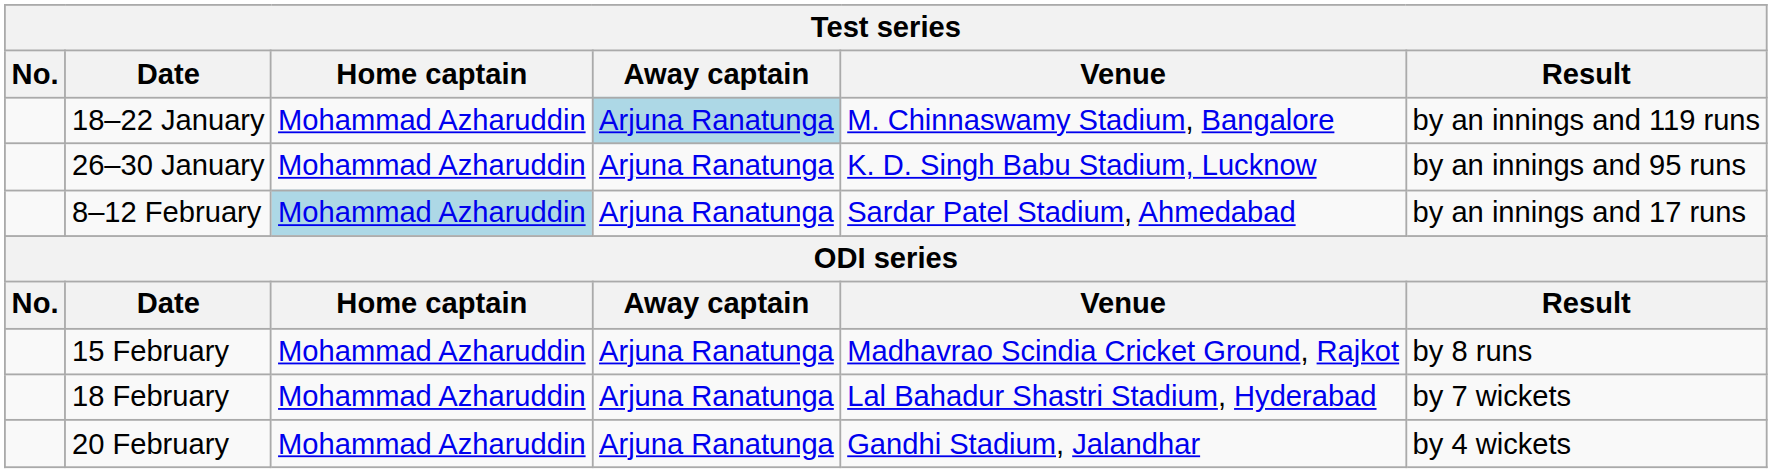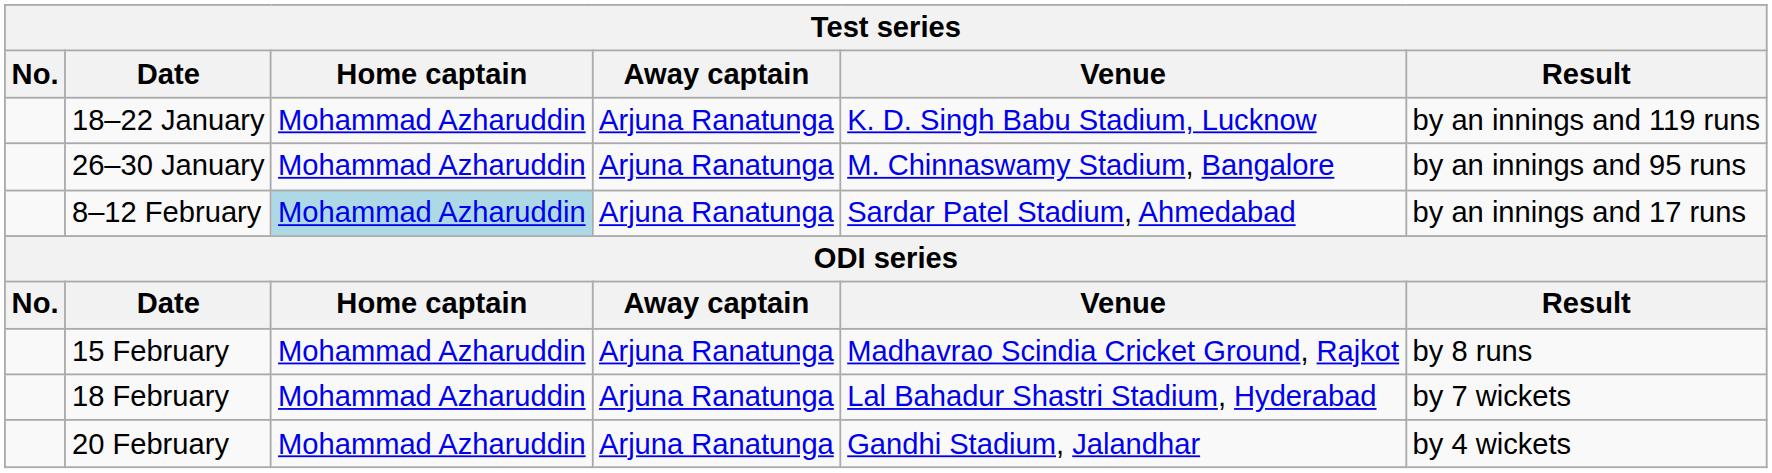 <table class="wikitable">
 <tr>
 <th colspan="9">Test series</th>
 </tr>
 <tr>
 <th>No.</th>
 <th>Date</th>
 <th>Home captain</th>
 <th>Away captain</th>
 <th>Venue</th>
 <th>Result</th>
 </tr>
 <tr>
 <td></td>
 <td>18–22 January</td>
 <td><a href='#'>Mohammad Azharuddin</a></td>
-<td style="background: lightblue;"><a href='#'>Arjuna Ranatunga</a></td>
-<td><a href='#'>M. Chinnaswamy Stadium</a>, <a href='#'>Bangalore</a></td>
+<td><a href='#'>Arjuna Ranatunga</a></td>
+<td><a href='#'>K. D. Singh Babu Stadium, Lucknow</a></td>
 <td> by an innings and 119 runs</td>
 </tr>
 <tr>
 <td></td>
 <td>26–30 January</td>
 <td><a href='#'>Mohammad Azharuddin</a></td>
 <td><a href='#'>Arjuna Ranatunga</a></td>
-<td><a href='#'>K. D. Singh Babu Stadium, Lucknow</a></td>
+<td><a href='#'>M. Chinnaswamy Stadium</a>, <a href='#'>Bangalore</a></td>
 <td> by an innings and 95 runs</td>
 </tr>
 <tr>
 <td></td>
 <td>8–12 February</td>
 <td style="background: lightblue;"><a href='#'>Mohammad Azharuddin</a></td>
 <td><a href='#'>Arjuna Ranatunga</a></td>
 <td><a href='#'>Sardar Patel Stadium</a>, <a href='#'>Ahmedabad</a></td>
 <td> by an innings and 17 runs</td>
 </tr>
 <tr>
 <th colspan="9">ODI series</th>
 </tr>
 <tr>
 <th>No.</th>
 <th>Date</th>
 <th>Home captain</th>
 <th>Away captain</th>
 <th>Venue</th>
 <th>Result</th>
 </tr>
 <tr>
 <td></td>
 <td>15 February</td>
 <td><a href='#'>Mohammad Azharuddin</a></td>
 <td><a href='#'>Arjuna Ranatunga</a></td>
 <td><a href='#'>Madhavrao Scindia Cricket Ground</a>, <a href='#'>Rajkot</a></td>
 <td> by 8 runs</td>
 </tr>
 <tr>
 <td></td>
 <td>18 February</td>
 <td><a href='#'>Mohammad Azharuddin</a></td>
 <td><a href='#'>Arjuna Ranatunga</a></td>
 <td><a href='#'>Lal Bahadur Shastri Stadium</a>, <a href='#'>Hyderabad</a></td>
 <td> by 7 wickets</td>
 </tr>
 <tr>
 <td></td>
 <td>20 February</td>
 <td><a href='#'>Mohammad Azharuddin</a></td>
 <td><a href='#'>Arjuna Ranatunga</a></td>
 <td><a href='#'>Gandhi Stadium</a>, <a href='#'>Jalandhar</a></td>
 <td> by 4 wickets</td>
 </tr>
 </table>
